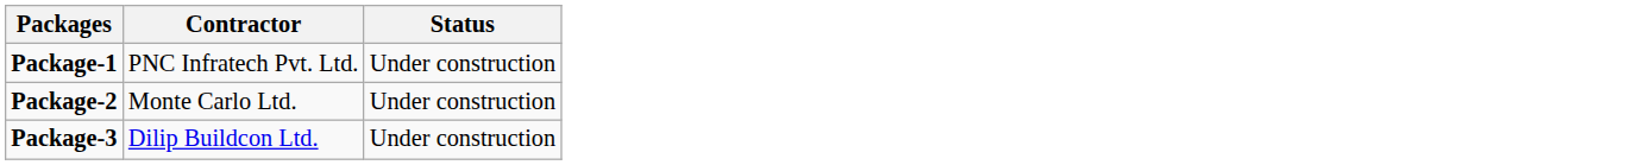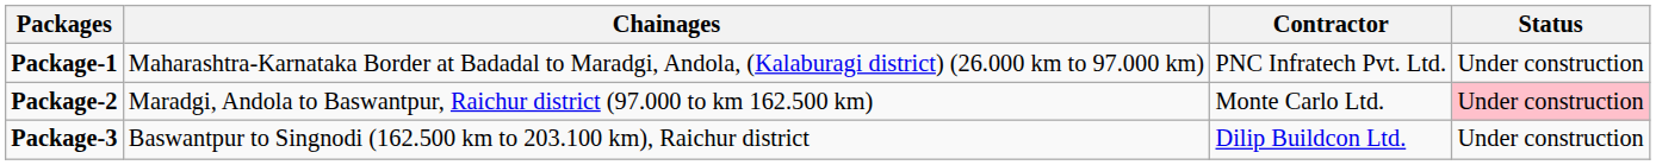 <table class="wikitable sortable">
 <tr>
 <th>Packages</th>
+<th>Chainages</th>
 <th>Contractor</th>
 <th>Status</th>
 </tr>
 <tr>
 <td><strong>Package-1</strong></td>
+<td>Maharashtra-Karnataka Border at Badadal to Maradgi, Andola, (<a href='#'>Kalaburagi district</a>) (26.000 km to 97.000 km)</td>
 <td>PNC Infratech Pvt. Ltd.</td>
 <td>Under construction</td>
 </tr>
 <tr>
 <td><strong>Package-2</strong></td>
+<td>Maradgi, Andola to Baswantpur, <a href='#'>Raichur district</a> (97.000 to km 162.500 km)</td>
 <td>Monte Carlo Ltd.</td>
-<td>Under construction</td>
+<td style="background: pink;">Under construction</td>
 </tr>
 <tr>
 <td><strong>Package-3</strong></td>
+<td>Baswantpur to Singnodi (162.500 km to 203.100 km), Raichur district</td>
 <td><a href='#'>Dilip Buildcon Ltd.</a></td>
 <td>Under construction</td>
 </tr>
 </table>
